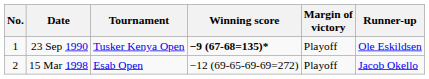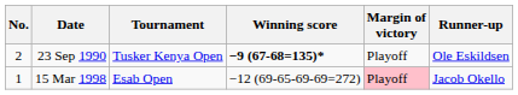 <table class="wikitable" style="font-size:95%;">
 <tr>
 <th>No.</th>
 <th>Date</th>
 <th>Tournament</th>
 <th>Winning score</th>
 <th>Margin of<br>victory</th>
 <th>Runner-up</th>
 </tr>
 <tr>
-<td align=center>1</td>
+<td align=center>2</td>
 <td align=right>23 Sep <a href='#'>1990</a></td>
 <td><a href='#'>Tusker Kenya Open</a></td>
 <td><strong>−9 (67-68=135)*</strong></td>
 <td>Playoff</td>
 <td> <a href='#'>Ole Eskildsen</a></td>
 </tr>
 <tr>
-<td align=center>2</td>
+<td align=center>1</td>
 <td align=right>15 Mar <a href='#'>1998</a></td>
 <td><a href='#'>Esab Open</a></td>
 <td>−12 (69-65-69-69=272)</td>
-<td>Playoff</td>
+<td style="background: pink;">Playoff</td>
 <td> <a href='#'>Jacob Okello</a></td>
 </tr>
 </table>
